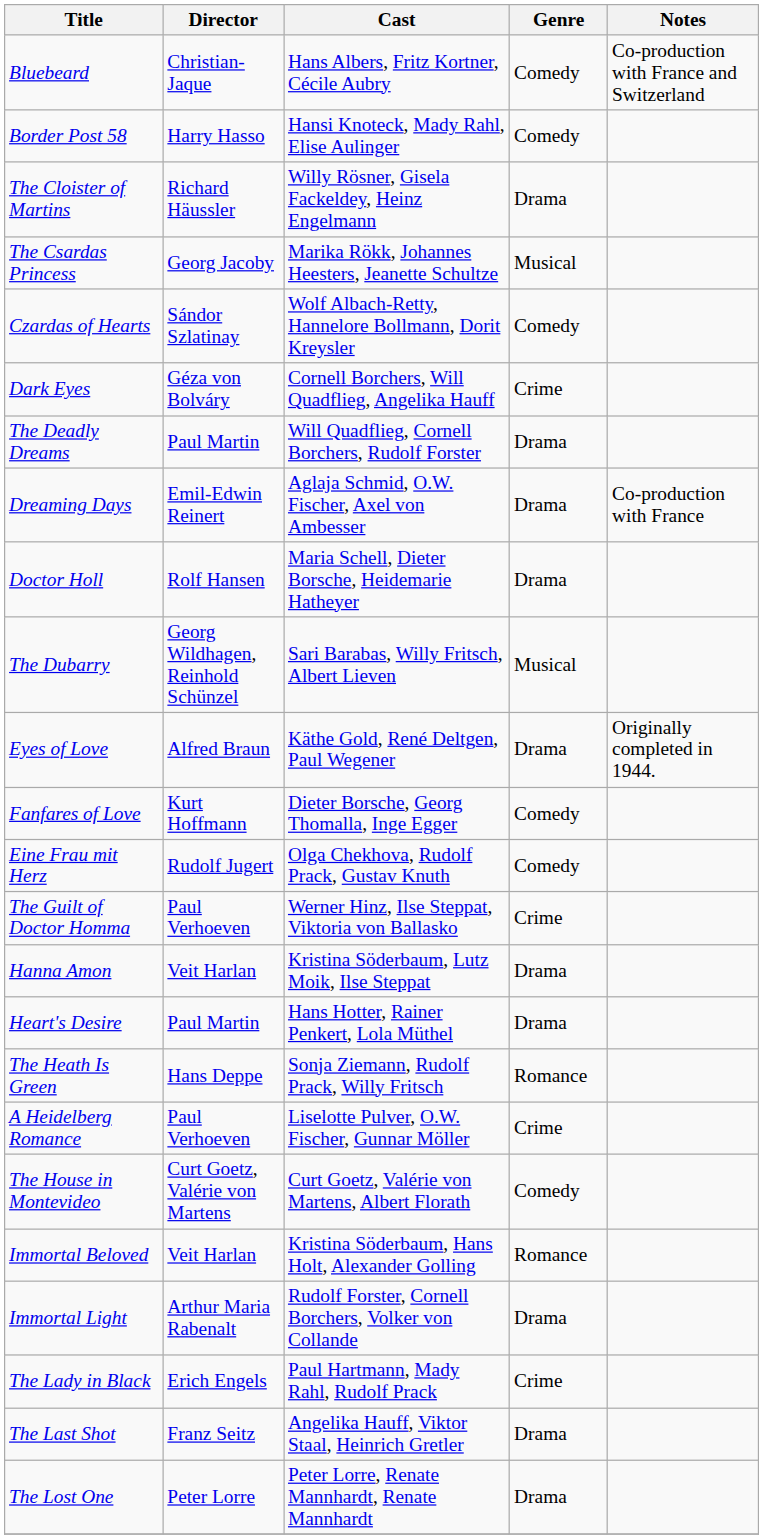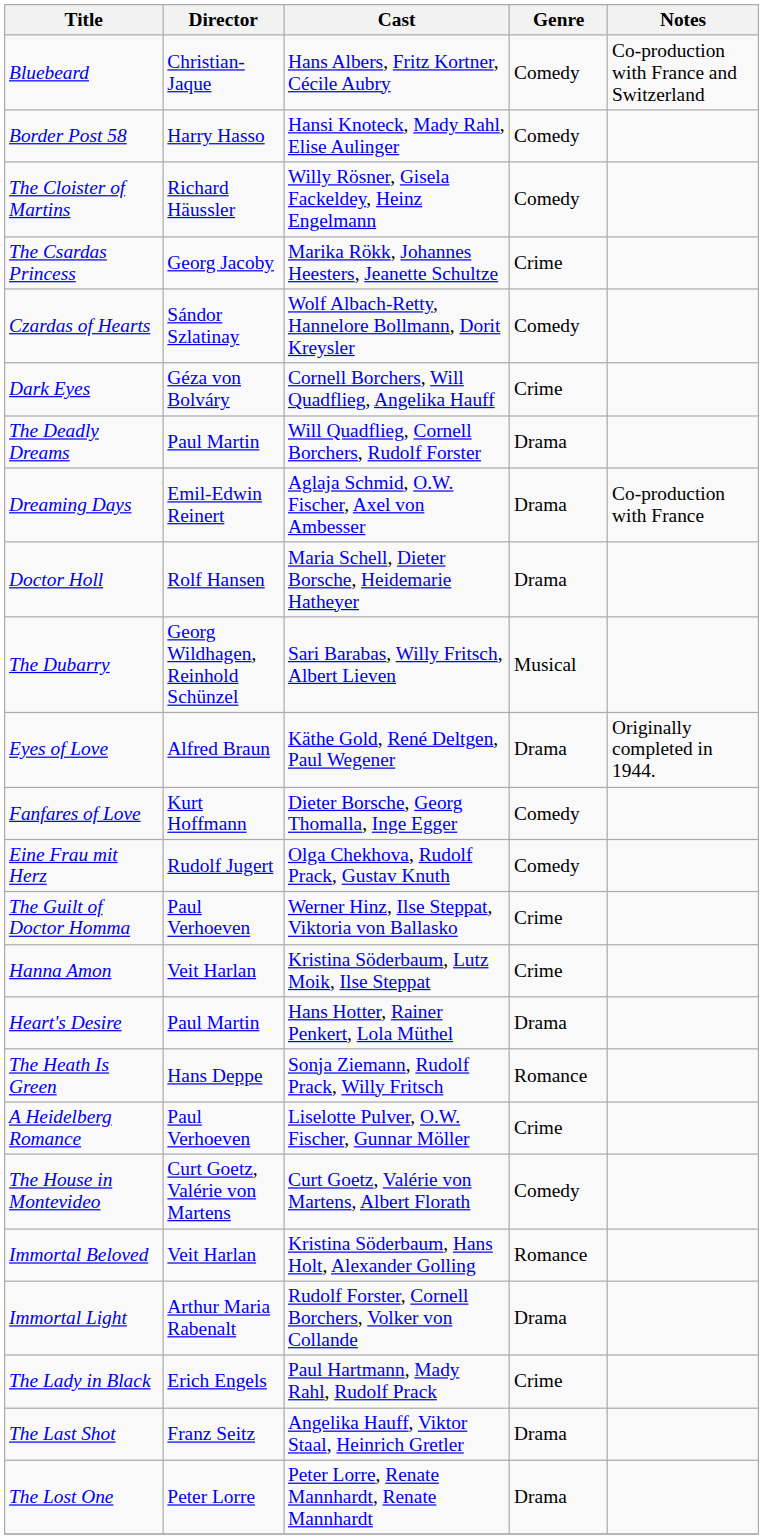 <table class="wikitable" style="width:100%;">
 <tr>
 <th style="width:21%;">Title</th>
 <th style="width:16%;">Director</th>
 <th style="width:30%;">Cast</th>
 <th style="width:13%;">Genre</th>
 <th style="width:20%;">Notes</th>
 </tr>
 <tr>
 <td><em><a href='#'>Bluebeard</a></em></td>
 <td><a href='#'>Christian-Jaque</a></td>
 <td><a href='#'>Hans Albers</a>, <a href='#'>Fritz Kortner</a>, <a href='#'>Cécile Aubry</a></td>
 <td>Comedy</td>
 <td>Co-production with France and Switzerland</td>
 </tr>
 <tr>
 <td><em><a href='#'>Border Post 58</a></em></td>
 <td><a href='#'>Harry Hasso</a></td>
 <td><a href='#'>Hansi Knoteck</a>, <a href='#'>Mady Rahl</a>, <a href='#'>Elise Aulinger</a></td>
 <td>Comedy</td>
 <td></td>
 </tr>
 <tr>
 <td><em><a href='#'>The Cloister of Martins</a></em></td>
 <td><a href='#'>Richard Häussler</a></td>
 <td><a href='#'>Willy Rösner</a>, <a href='#'>Gisela Fackeldey</a>, <a href='#'>Heinz Engelmann</a></td>
-<td>Drama</td>
+<td>Comedy</td>
 <td></td>
 </tr>
 <tr>
 <td><em><a href='#'>The Csardas Princess</a></em></td>
 <td><a href='#'>Georg Jacoby</a></td>
 <td><a href='#'>Marika Rökk</a>, <a href='#'>Johannes Heesters</a>, <a href='#'>Jeanette Schultze</a></td>
-<td>Musical</td>
+<td>Crime</td>
 <td></td>
 </tr>
 <tr>
 <td><em><a href='#'>Czardas of Hearts</a></em></td>
 <td><a href='#'>Sándor Szlatinay</a></td>
 <td><a href='#'>Wolf Albach-Retty</a>, <a href='#'>Hannelore Bollmann</a>, <a href='#'>Dorit Kreysler</a></td>
 <td>Comedy</td>
 <td></td>
 </tr>
 <tr>
 <td><em><a href='#'>Dark Eyes</a></em></td>
 <td><a href='#'>Géza von Bolváry</a></td>
 <td><a href='#'>Cornell Borchers</a>, <a href='#'>Will Quadflieg</a>, <a href='#'>Angelika Hauff</a></td>
 <td>Crime</td>
 <td></td>
 </tr>
 <tr>
 <td><em><a href='#'>The Deadly Dreams</a></em></td>
 <td><a href='#'>Paul Martin</a></td>
 <td><a href='#'>Will Quadflieg</a>, <a href='#'>Cornell Borchers</a>, <a href='#'>Rudolf Forster</a></td>
 <td>Drama</td>
 <td></td>
 </tr>
 <tr>
 <td><em><a href='#'>Dreaming Days</a></em></td>
 <td><a href='#'>Emil-Edwin Reinert</a></td>
 <td><a href='#'>Aglaja Schmid</a>, <a href='#'>O.W. Fischer</a>, <a href='#'>Axel von Ambesser</a></td>
 <td>Drama</td>
 <td>Co-production with France</td>
 </tr>
 <tr>
 <td><em><a href='#'>Doctor Holl</a></em></td>
 <td><a href='#'>Rolf Hansen</a></td>
 <td><a href='#'>Maria Schell</a>, <a href='#'>Dieter Borsche</a>, <a href='#'>Heidemarie Hatheyer</a></td>
 <td>Drama</td>
 <td></td>
 </tr>
 <tr>
 <td><em><a href='#'>The Dubarry</a></em></td>
 <td><a href='#'>Georg Wildhagen</a>, <a href='#'>Reinhold Schünzel</a></td>
 <td><a href='#'>Sari Barabas</a>, <a href='#'>Willy Fritsch</a>, <a href='#'>Albert Lieven</a></td>
 <td>Musical</td>
 <td></td>
 </tr>
 <tr>
 <td><em><a href='#'>Eyes of Love</a></em></td>
 <td><a href='#'>Alfred Braun</a></td>
 <td><a href='#'>Käthe Gold</a>, <a href='#'>René Deltgen</a>, <a href='#'>Paul Wegener</a></td>
 <td>Drama</td>
 <td>Originally completed in 1944.</td>
 </tr>
 <tr>
 <td><em><a href='#'>Fanfares of Love</a></em></td>
 <td><a href='#'>Kurt Hoffmann</a></td>
 <td><a href='#'>Dieter Borsche</a>, <a href='#'>Georg Thomalla</a>, <a href='#'>Inge Egger</a></td>
 <td>Comedy</td>
 <td></td>
 </tr>
 <tr>
 <td><em><a href='#'>Eine Frau mit Herz</a></em></td>
 <td><a href='#'>Rudolf Jugert</a></td>
 <td><a href='#'>Olga Chekhova</a>, <a href='#'>Rudolf Prack</a>, <a href='#'>Gustav Knuth</a></td>
 <td>Comedy</td>
 <td></td>
 </tr>
 <tr>
 <td><em><a href='#'>The Guilt of Doctor Homma</a></em></td>
 <td><a href='#'>Paul Verhoeven</a></td>
 <td><a href='#'>Werner Hinz</a>, <a href='#'>Ilse Steppat</a>, <a href='#'>Viktoria von Ballasko</a></td>
 <td>Crime</td>
 <td></td>
 </tr>
 <tr>
 <td><em><a href='#'>Hanna Amon</a></em></td>
 <td><a href='#'>Veit Harlan</a></td>
 <td><a href='#'>Kristina Söderbaum</a>, <a href='#'>Lutz Moik</a>, <a href='#'>Ilse Steppat</a></td>
-<td>Drama</td>
+<td>Crime</td>
 <td></td>
 </tr>
 <tr>
 <td><em><a href='#'>Heart's Desire</a></em></td>
 <td><a href='#'>Paul Martin</a></td>
 <td><a href='#'>Hans Hotter</a>, <a href='#'>Rainer Penkert</a>, <a href='#'>Lola Müthel</a></td>
 <td>Drama</td>
 <td></td>
 </tr>
 <tr>
 <td><em><a href='#'>The Heath Is Green</a></em></td>
 <td><a href='#'>Hans Deppe</a></td>
 <td><a href='#'>Sonja Ziemann</a>, <a href='#'>Rudolf Prack</a>, <a href='#'>Willy Fritsch</a></td>
 <td>Romance</td>
 <td></td>
 </tr>
 <tr>
 <td><em><a href='#'>A Heidelberg Romance</a></em></td>
 <td><a href='#'>Paul Verhoeven</a></td>
 <td><a href='#'>Liselotte Pulver</a>, <a href='#'>O.W. Fischer</a>, <a href='#'>Gunnar Möller</a></td>
 <td>Crime</td>
 <td></td>
 </tr>
 <tr>
 <td><em><a href='#'>The House in Montevideo</a></em></td>
 <td><a href='#'>Curt Goetz</a>, <a href='#'>Valérie von Martens</a></td>
 <td><a href='#'>Curt Goetz</a>, <a href='#'>Valérie von Martens</a>, <a href='#'>Albert Florath</a></td>
 <td>Comedy</td>
 <td></td>
 </tr>
 <tr>
 <td><em><a href='#'>Immortal Beloved</a></em></td>
 <td><a href='#'>Veit Harlan</a></td>
 <td><a href='#'>Kristina Söderbaum</a>, <a href='#'>Hans Holt</a>, <a href='#'>Alexander Golling</a></td>
 <td>Romance</td>
 <td></td>
 </tr>
 <tr>
 <td><em><a href='#'>Immortal Light</a></em></td>
 <td><a href='#'>Arthur Maria Rabenalt</a></td>
 <td><a href='#'>Rudolf Forster</a>, <a href='#'>Cornell Borchers</a>, <a href='#'>Volker von Collande</a></td>
 <td>Drama</td>
 <td></td>
 </tr>
 <tr>
 <td><em><a href='#'>The Lady in Black</a></em></td>
 <td><a href='#'>Erich Engels</a></td>
 <td><a href='#'>Paul Hartmann</a>, <a href='#'>Mady Rahl</a>, <a href='#'>Rudolf Prack</a></td>
 <td>Crime</td>
 <td></td>
 </tr>
 <tr>
 <td><em><a href='#'>The Last Shot</a></em></td>
 <td><a href='#'>Franz Seitz</a></td>
 <td><a href='#'>Angelika Hauff</a>, <a href='#'>Viktor Staal</a>, <a href='#'>Heinrich Gretler</a></td>
 <td>Drama</td>
 <td></td>
 </tr>
 <tr>
 <td><em><a href='#'>The Lost One</a></em></td>
 <td><a href='#'>Peter Lorre</a></td>
 <td><a href='#'>Peter Lorre</a>, <a href='#'>Renate Mannhardt</a>, <a href='#'>Renate Mannhardt</a></td>
 <td>Drama</td>
 <td></td>
 </tr>
 <tr>
 </tr>
 </table>
